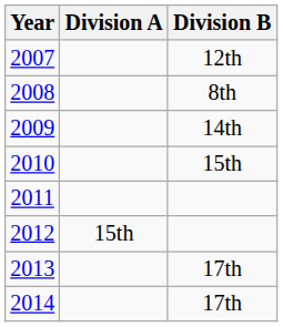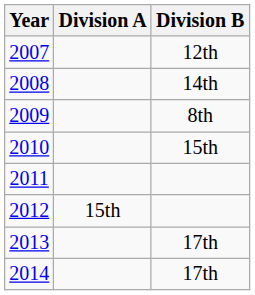 <table class="wikitable" style="text-align:center">
 <tr>
 <th>Year</th>
 <th>Division A</th>
 <th>Division B</th>
 </tr>
 <tr>
 <td><a href='#'>2007</a></td>
 <td></td>
 <td>12th</td>
 </tr>
 <tr>
 <td><a href='#'>2008</a></td>
 <td></td>
-<td>8th</td>
+<td>14th</td>
 </tr>
 <tr>
 <td><a href='#'>2009</a></td>
 <td></td>
-<td>14th</td>
+<td>8th</td>
 </tr>
 <tr>
 <td><a href='#'>2010</a></td>
 <td></td>
 <td>15th</td>
 </tr>
 <tr>
 <td><a href='#'>2011</a></td>
 <td></td>
 <td></td>
 </tr>
 <tr>
 <td><a href='#'>2012</a></td>
 <td>15th</td>
 <td></td>
 </tr>
 <tr>
 <td><a href='#'>2013</a></td>
 <td></td>
 <td>17th</td>
 </tr>
 <tr>
 <td><a href='#'>2014</a></td>
 <td></td>
 <td>17th</td>
 </tr>
 </table>
